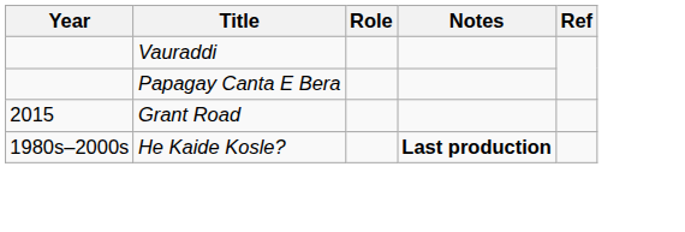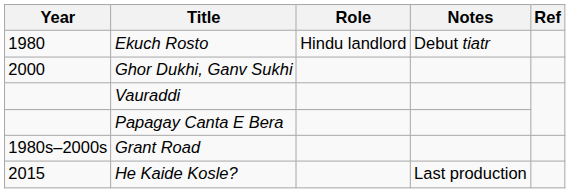 <table class="wikitable sortable">
 <tr>
 <th>Year</th>
 <th>Title</th>
 <th>Role</th>
 <th>Notes</th>
 <th>Ref</th>
+</tr>
+<tr>
+<td>1980</td>
+<td><em>Ekuch Rosto</em></td>
+<td>Hindu landlord</td>
+<td>Debut <em>tiatr</em></td>
+<td></td>
+</tr>
+<tr>
+<td>2000</td>
+<td><em>Ghor Dukhi, Ganv Sukhi</em></td>
+<td></td>
+<td></td>
+<td></td>
 </tr>
 <tr>
 <td></td>
 <td><em>Vauraddi</em></td>
 <td></td>
 <td></td>
 <td rowspan="2"></td>
 </tr>
 <tr>
 <td></td>
 <td><em>Papagay Canta E Bera</em></td>
 <td></td>
 <td></td>
 </tr>
 <tr>
-<td>2015</td>
+<td>1980s–2000s</td>
 <td><em>Grant Road</em></td>
 <td></td>
 <td></td>
 <td></td>
 </tr>
 <tr>
-<td>1980s–2000s</td>
+<td>2015</td>
 <td><em>He Kaide Kosle?</em></td>
 <td></td>
-<td><strong>Last production</strong></td>
+<td>Last production</td>
 <td></td>
 </tr>
 </table>
